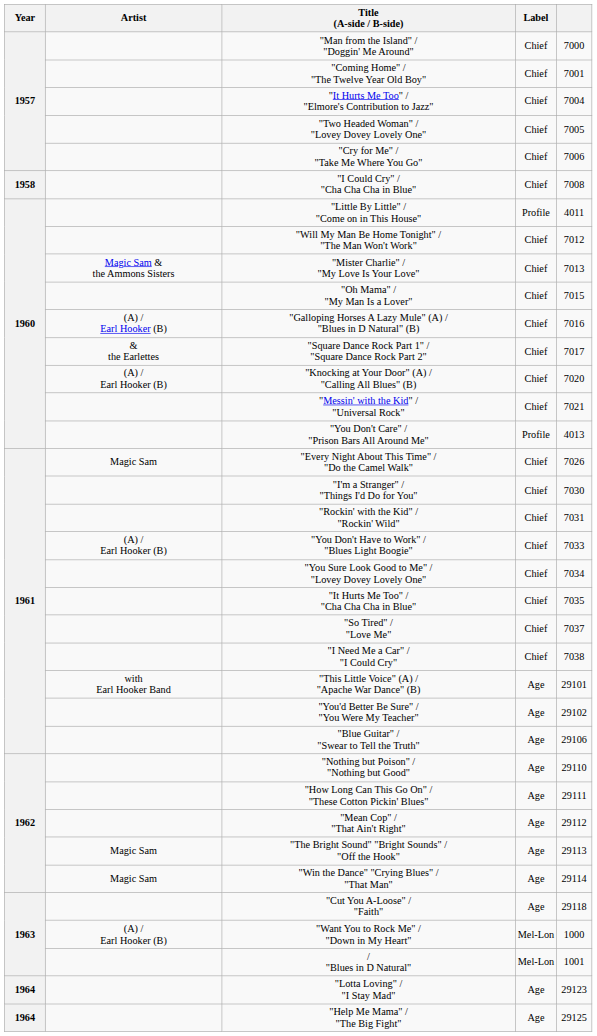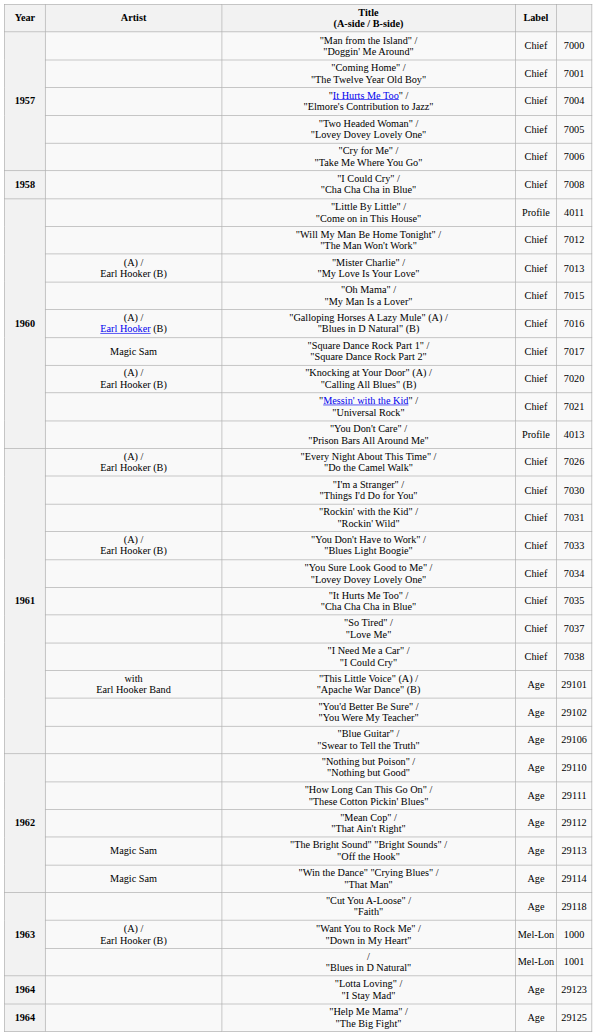 <table class="wikitable sortable plainrowheaders" style="text-align:center;">
 <tr>
 <th scope="col" width=7%>Year</th>
 <th scope="col" width=30%>Artist</th>
 <th scope="col" width=50%>Title<br> (A-side / B-side)</th>
 <th scope="col" width=7%>Label</th>
 <th scope="col" width=7% class="unsortable"></th>
 </tr>
 <tr>
 <th scope="row" rowspan="5">1957</th>
 <td></td>
 <td>"Man from the Island" /<br> "Doggin' Me Around"</td>
 <td>Chief</td>
 <td>7000</td>
 </tr>
 <tr>
 <td></td>
 <td>"Coming Home" /<br> "The Twelve Year Old Boy"</td>
 <td>Chief</td>
 <td>7001</td>
 </tr>
 <tr>
 <td></td>
 <td>"<a href='#'>It Hurts Me Too</a>" /<br> "Elmore's Contribution to Jazz"</td>
 <td>Chief</td>
 <td>7004</td>
 </tr>
 <tr>
 <td></td>
 <td>"Two Headed Woman" /<br> "Lovey Dovey Lovely One"</td>
 <td>Chief</td>
 <td>7005</td>
 </tr>
 <tr>
 <td></td>
 <td>"Cry for Me" /<br> "Take Me Where You Go"</td>
 <td>Chief</td>
 <td>7006</td>
 </tr>
 <tr>
 <th scope="row">1958</th>
 <td></td>
 <td>"I Could Cry" /<br> "Cha Cha Cha in Blue"</td>
 <td>Chief</td>
 <td>7008</td>
 </tr>
 <tr>
 <th scope="row" rowspan="9">1960</th>
 <td></td>
 <td>"Little By Little" /<br> "Come on in This House"</td>
 <td>Profile</td>
 <td>4011</td>
 </tr>
 <tr>
 <td></td>
 <td>"Will My Man Be Home Tonight" /<br> "The Man Won't Work"</td>
 <td>Chief</td>
 <td>7012</td>
 </tr>
 <tr>
-<td><a href='#'>Magic Sam</a> &<br> the Ammons Sisters</td>
+<td> (A) /<br> Earl Hooker (B)</td>
 <td>"Mister Charlie" /<br> "My Love Is Your Love"</td>
 <td>Chief</td>
 <td>7013</td>
 </tr>
 <tr>
 <td></td>
 <td>"Oh Mama" /<br> "My Man Is a Lover"</td>
 <td>Chief</td>
 <td>7015</td>
 </tr>
 <tr>
 <td> (A) /<br> <a href='#'>Earl Hooker</a> (B)</td>
 <td>"Galloping Horses A Lazy Mule" (A) /<br> "Blues in D Natural" (B)</td>
 <td>Chief</td>
 <td>7016</td>
 </tr>
 <tr>
-<td> &<br> the Earlettes</td>
+<td>Magic Sam</td>
 <td>"Square Dance Rock Part 1" /<br> "Square Dance Rock Part 2"</td>
 <td>Chief</td>
 <td>7017</td>
 </tr>
 <tr>
 <td> (A) /<br> Earl Hooker (B)</td>
 <td>"Knocking at Your Door" (A) /<br> "Calling All Blues" (B)</td>
 <td>Chief</td>
 <td>7020</td>
 </tr>
 <tr>
 <td></td>
 <td>"<a href='#'>Messin' with the Kid</a>" /<br> "Universal Rock"</td>
 <td>Chief</td>
 <td>7021</td>
 </tr>
 <tr>
 <td></td>
 <td>"You Don't Care" /<br> "Prison Bars All Around Me"</td>
 <td>Profile</td>
 <td>4013</td>
 </tr>
 <tr>
 <th scope="row" rowspan="11">1961</th>
-<td>Magic Sam</td>
+<td> (A) /<br> Earl Hooker (B)</td>
 <td>"Every Night About This Time" /<br> "Do the Camel Walk"</td>
 <td>Chief</td>
 <td>7026</td>
 </tr>
 <tr>
 <td></td>
 <td>"I'm a Stranger" /<br> "Things I'd Do for You"</td>
 <td>Chief</td>
 <td>7030</td>
 </tr>
 <tr>
 <td></td>
 <td>"Rockin' with the Kid" /<br> "Rockin' Wild"</td>
 <td>Chief</td>
 <td>7031</td>
 </tr>
 <tr>
 <td> (A) /<br> Earl Hooker (B)</td>
 <td>"You Don't Have to Work" /<br> "Blues Light Boogie"</td>
 <td>Chief</td>
 <td>7033</td>
 </tr>
 <tr>
 <td></td>
 <td>"You Sure Look Good to Me" /<br> "Lovey Dovey Lovely One"</td>
 <td>Chief</td>
 <td>7034</td>
 </tr>
 <tr>
 <td></td>
 <td>"It Hurts Me Too" /<br> "Cha Cha Cha in Blue"</td>
 <td>Chief</td>
 <td>7035</td>
 </tr>
 <tr>
 <td></td>
 <td>"So Tired" /<br> "Love Me"</td>
 <td>Chief</td>
 <td>7037</td>
 </tr>
 <tr>
 <td></td>
 <td>"I Need Me a Car" /<br> "I Could Cry"</td>
 <td>Chief</td>
 <td>7038</td>
 </tr>
 <tr>
 <td> with<br> Earl Hooker Band</td>
 <td>"This Little Voice" (A) /<br> "Apache War Dance" (B)</td>
 <td>Age</td>
 <td>29101</td>
 </tr>
 <tr>
 <td></td>
 <td>"You'd Better Be Sure" /<br> "You Were My Teacher"</td>
 <td>Age</td>
 <td>29102</td>
 </tr>
 <tr>
 <td></td>
 <td>"Blue Guitar" /<br> "Swear to Tell the Truth"</td>
 <td>Age</td>
 <td>29106</td>
 </tr>
 <tr>
 <th scope="row" rowspan="5">1962</th>
 <td></td>
 <td>"Nothing but Poison" /<br> "Nothing but Good"</td>
 <td>Age</td>
 <td>29110</td>
 </tr>
 <tr>
 <td></td>
 <td>"How Long Can This Go On" /<br> "These Cotton Pickin' Blues"</td>
 <td>Age</td>
 <td>29111</td>
 </tr>
 <tr>
 <td></td>
 <td>"Mean Cop" /<br> "That Ain't Right"</td>
 <td>Age</td>
 <td>29112</td>
 </tr>
 <tr>
 <td>Magic Sam</td>
 <td>"The Bright Sound"  "Bright Sounds" /<br> "Off the Hook"</td>
 <td>Age</td>
 <td>29113</td>
 </tr>
 <tr>
 <td>Magic Sam</td>
 <td>"Win the Dance"  "Crying Blues" /<br> "That Man"</td>
 <td>Age</td>
 <td>29114</td>
 </tr>
 <tr>
 <th scope="row" rowspan="3">1963</th>
 <td></td>
 <td>"Cut You A-Loose" /<br> "Faith"</td>
 <td>Age</td>
 <td>29118</td>
 </tr>
 <tr>
 <td> (A) /<br> Earl Hooker (B)</td>
 <td>"Want You to Rock Me" /<br> "Down in My Heart"</td>
 <td>Mel-Lon</td>
 <td>1000</td>
 </tr>
 <tr>
 <td></td>
 <td> /<br> "Blues in D Natural"</td>
 <td>Mel-Lon</td>
 <td>1001</td>
 </tr>
 <tr>
 <th scope="row">1964</th>
 <td></td>
 <td>"Lotta Loving" /<br> "I Stay Mad"</td>
 <td>Age</td>
 <td>29123</td>
 </tr>
 <tr>
 <th scope="row">1964</th>
 <td></td>
 <td>"Help Me Mama" /<br> "The Big Fight"</td>
 <td>Age</td>
 <td>29125</td>
 </tr>
 </table>
